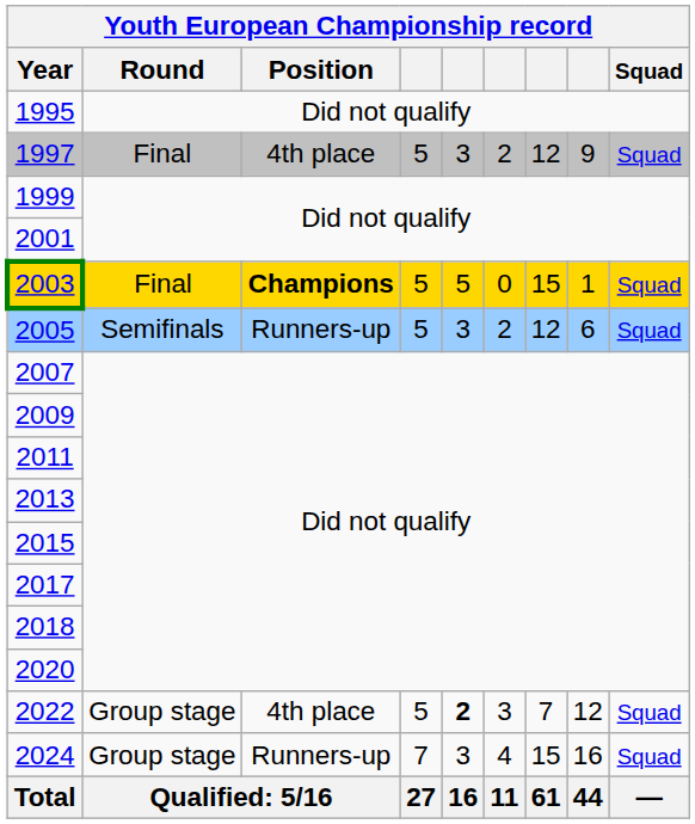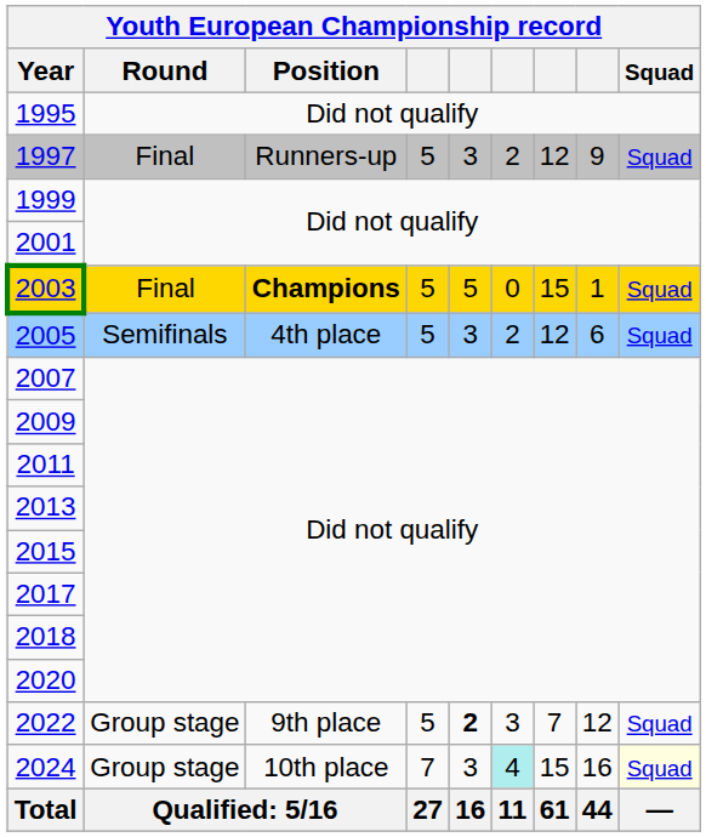 <table class="wikitable" style="text-align: center;">
 <tr>
 <th colspan=9><a href='#'>Youth European Championship record</a></th>
 </tr>
 <tr>
 <th>Year</th>
 <th>Round</th>
 <th>Position</th>
 <th></th>
 <th></th>
 <th></th>
 <th></th>
 <th></th>
 <th><small>Squad</small></th>
 </tr>
 <tr>
 <td> <a href='#'>1995</a></td>
 <td colspan=8>Did not qualify</td>
 </tr>
 <tr bgcolor=silver>
 <td> <a href='#'>1997</a></td>
 <td>Final</td>
-<td>4th place</td>
+<td>Runners-up</td>
 <td>5</td>
 <td>3</td>
 <td>2</td>
 <td>12</td>
 <td>9</td>
 <td><small><a href='#'>Squad</a></small></td>
 </tr>
 <tr>
 <td> <a href='#'>1999</a></td>
 <td colspan=8 rowspan=2>Did not qualify</td>
 </tr>
 <tr>
 <td> <a href='#'>2001</a></td>
 </tr>
 <tr bgcolor=gold>
 <td style="border:3px solid green"> <a href='#'>2003</a></td>
 <td>Final</td>
 <td><strong>Champions</strong></td>
 <td>5</td>
 <td>5</td>
 <td>0</td>
 <td>15</td>
 <td>1</td>
 <td><small><a href='#'>Squad</a></small></td>
 </tr>
 <tr bgcolor=9acdff>
 <td> <a href='#'>2005</a></td>
 <td>Semifinals</td>
-<td>Runners-up</td>
+<td>4th place</td>
 <td>5</td>
 <td>3</td>
 <td>2</td>
 <td>12</td>
 <td>6</td>
 <td><small> <a href='#'>Squad</a></small></td>
 </tr>
 <tr>
 <td> <a href='#'>2007</a></td>
 <td colspan=8 rowspan=8>Did not qualify</td>
 </tr>
 <tr>
 <td> <a href='#'>2009</a></td>
 </tr>
 <tr>
 <td> <a href='#'>2011</a></td>
 </tr>
 <tr>
 <td>  <a href='#'>2013</a></td>
 </tr>
 <tr>
 <td> <a href='#'>2015</a></td>
 </tr>
 <tr>
 <td> <a href='#'>2017</a></td>
 </tr>
 <tr>
 <td> <a href='#'>2018</a></td>
 </tr>
 <tr>
 <td> <a href='#'>2020</a></td>
 </tr>
 <tr>
 <td> <a href='#'>2022</a></td>
 <td>Group stage</td>
-<td>4th place</td>
+<td>9th place</td>
 <td>5</td>
 <td><strong>2</strong></td>
 <td>3</td>
 <td>7</td>
 <td>12</td>
 <td><small> <a href='#'>Squad</a></small></td>
 </tr>
 <tr>
 <td>  <a href='#'>2024</a></td>
 <td>Group stage</td>
-<td>Runners-up</td>
+<td>10th place</td>
 <td>7</td>
 <td>3</td>
-<td>4</td>
+<td style="background: paleturquoise;">4</td>
 <td>15</td>
 <td>16</td>
-<td><small> <a href='#'>Squad</a></small></td>
+<td style="background: lightyellow;"><small> <a href='#'>Squad</a></small></td>
 </tr>
 <tr>
 <th>Total</th>
 <th colspan="2">Qualified: 5/16</th>
 <th>27</th>
 <th>16</th>
 <th>11</th>
 <th>61</th>
 <th>44</th>
 <th>—</th>
 </tr>
 </table>
